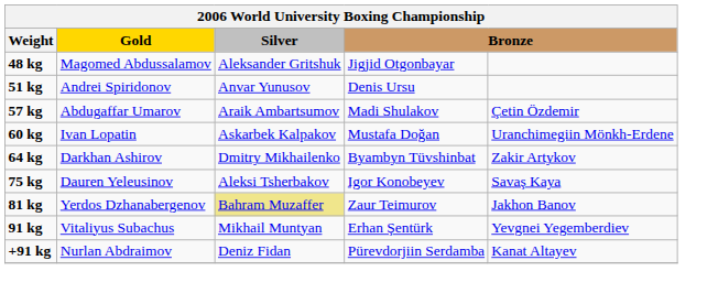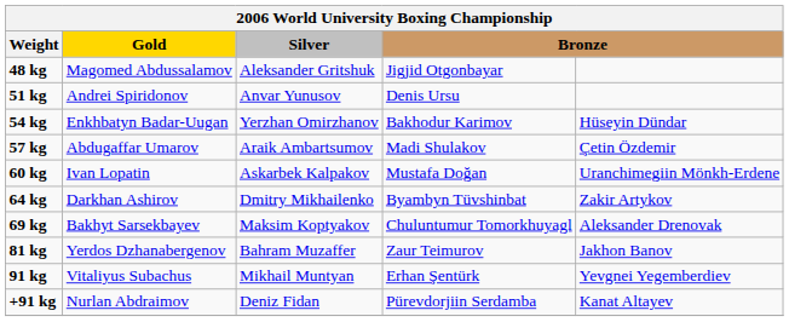 <table class="wikitable">
 <tr>
 <th colspan=5 style="border-right:0px;";><strong>2006 World University Boxing Championship</strong></th>
 </tr>
 <tr bgcolor="#efefef">
 <th><strong>Weight</strong></th>
 <td align=center bgcolor="gold"><strong>Gold</strong></td>
 <td align=center bgcolor="silver"><strong>Silver</strong></td>
 <td colspan=2 align=center bgcolor="CC9966"><strong>Bronze</strong></td>
 </tr>
 <tr>
 <td><strong>48 kg</strong></td>
 <td>  <a href='#'>Magomed Abdussalamov</a></td>
 <td>  <a href='#'>Aleksander Gritshuk</a></td>
 <td>  <a href='#'>Jigjid Otgonbayar</a></td>
 <td></td>
 </tr>
 <tr>
 <td><strong>51 kg</strong></td>
 <td>  <a href='#'>Andrei Spiridonov</a></td>
 <td>  <a href='#'>Anvar Yunusov</a></td>
 <td>  <a href='#'>Denis Ursu</a></td>
 <td></td>
 </tr>
 <tr>
+<td><strong>54 kg</strong></td>
+<td>  <a href='#'>Enkhbatyn Badar-Uugan</a></td>
+<td>  <a href='#'>Yerzhan Omirzhanov</a></td>
+<td>  <a href='#'>Bakhodur Karimov</a></td>
+<td>  <a href='#'>Hüseyin Dündar</a></td>
+</tr>
+<tr>
 <td><strong>57 kg</strong></td>
 <td>  <a href='#'>Abdugaffar Umarov</a></td>
 <td>  <a href='#'>Araik Ambartsumov</a></td>
 <td>  <a href='#'>Madi Shulakov</a></td>
 <td>  <a href='#'>Çetin Özdemir</a></td>
 </tr>
 <tr>
 <td><strong>60 kg</strong></td>
 <td>  <a href='#'>Ivan Lopatin</a></td>
 <td>  <a href='#'>Askarbek Kalpakov</a></td>
 <td>  <a href='#'>Mustafa Doğan</a></td>
 <td>  <a href='#'>Uranchimegiin Mönkh-Erdene</a></td>
 </tr>
 <tr>
 <td><strong>64 kg</strong></td>
 <td>  <a href='#'>Darkhan Ashirov</a></td>
 <td>  <a href='#'>Dmitry Mikhailenko</a></td>
 <td>  <a href='#'>Byambyn Tüvshinbat</a></td>
 <td>  <a href='#'>Zakir Artykov</a></td>
 </tr>
 <tr>
-<td><strong>75 kg</strong></td>
-<td>  <a href='#'>Dauren Yeleusinov</a></td>
-<td>  <a href='#'>Aleksi Tsherbakov</a></td>
-<td>  <a href='#'>Igor Konobeyev</a></td>
-<td>  <a href='#'>Savaş Kaya</a></td>
+<td><strong>69 kg</strong></td>
+<td>  <a href='#'>Bakhyt Sarsekbayev</a></td>
+<td>  <a href='#'>Maksim Koptyakov</a></td>
+<td>  <a href='#'>Chuluntumur Tomorkhuyagl</a></td>
+<td>  <a href='#'>Aleksander Drenovak</a></td>
 </tr>
 <tr>
 <td><strong>81 kg</strong></td>
 <td>  <a href='#'>Yerdos Dzhanabergenov</a></td>
-<td style="background: khaki;">  <a href='#'>Bahram Muzaffer</a></td>
+<td>  <a href='#'>Bahram Muzaffer</a></td>
 <td>  <a href='#'>Zaur Teimurov</a></td>
 <td>  <a href='#'>Jakhon Banov</a></td>
 </tr>
 <tr>
 <td><strong>91 kg</strong></td>
 <td>  <a href='#'>Vitaliyus Subachus</a></td>
 <td>  <a href='#'>Mikhail Muntyan</a></td>
 <td>  <a href='#'>Erhan Şentürk</a></td>
 <td>  <a href='#'>Yevgnei Yegemberdiev</a></td>
 </tr>
 <tr>
 <td><strong>+91 kg</strong></td>
 <td>  <a href='#'>Nurlan Abdraimov</a></td>
 <td>  <a href='#'>Deniz Fidan</a></td>
 <td>  <a href='#'>Pürevdorjiin Serdamba</a></td>
 <td>  <a href='#'>Kanat Altayev</a></td>
 </tr>
 <tr>
 </tr>
 </table>
